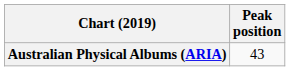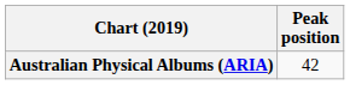 <table class="wikitable plainrowheaders" style="text-align:center">
 <tr>
 <th>Chart (2019)</th>
 <th>Peak<br>position</th>
 </tr>
 <tr>
 <th scope="row">Australian Physical Albums (<a href='#'>ARIA</a>)</th>
-<td>43</td>
+<td>42</td>
 </tr>
 </table>
